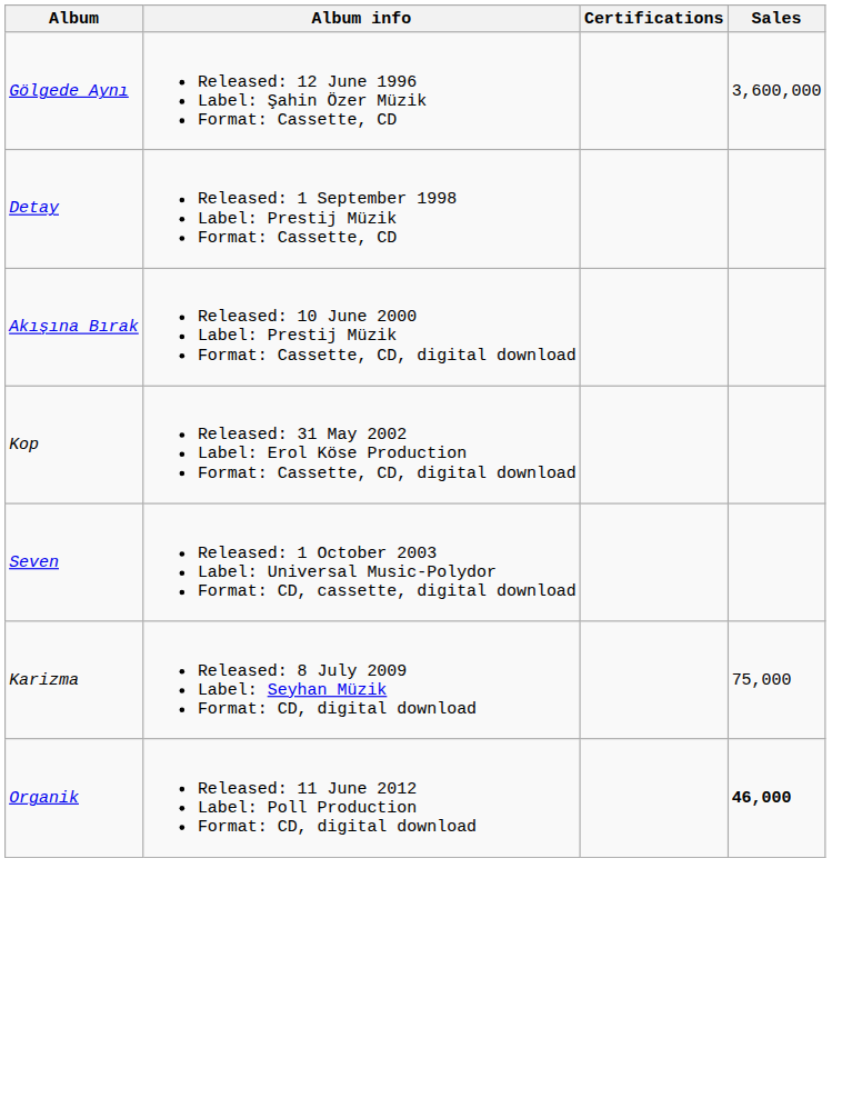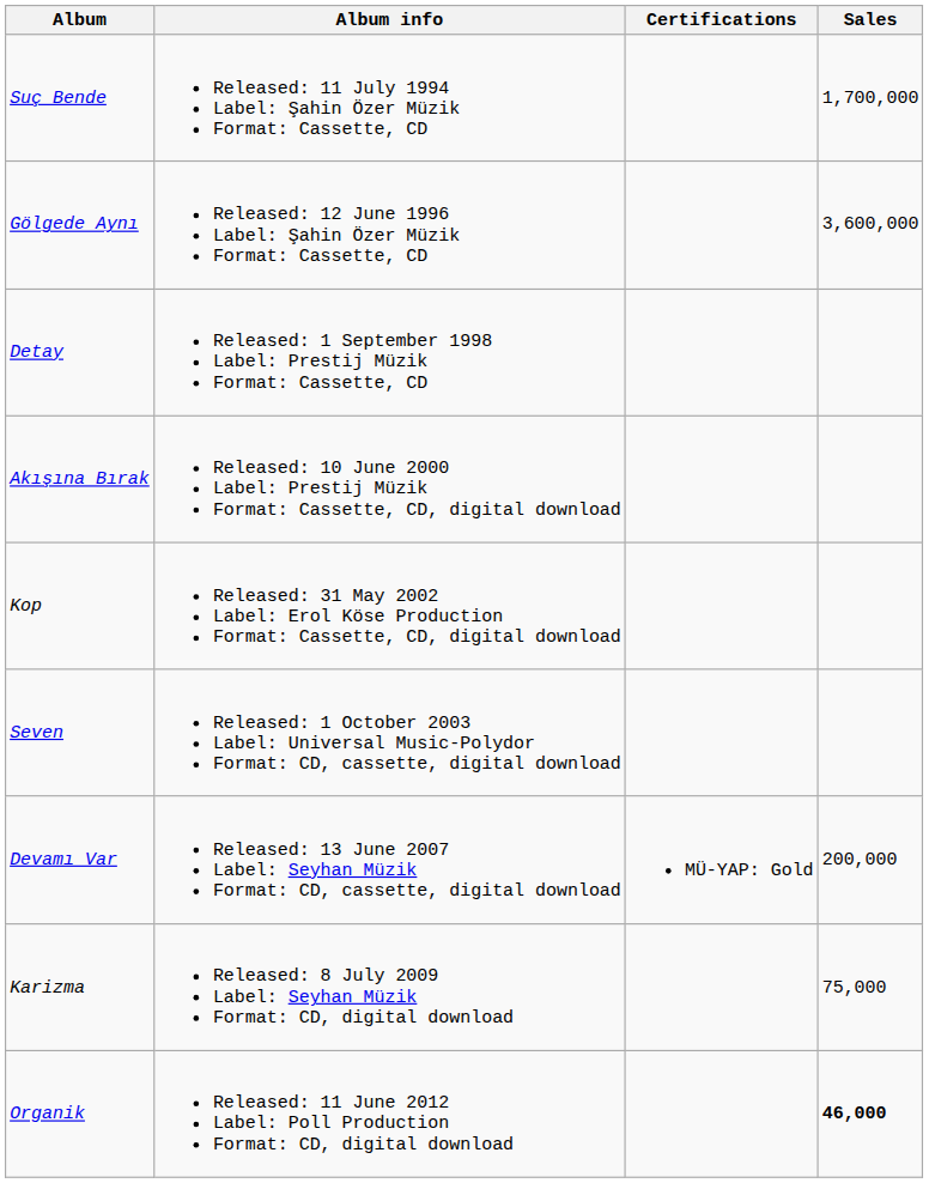 <table class="wikitable">
 <tr>
 <th>Album</th>
 <th>Album info</th>
 <th>Certifications</th>
 <th>Sales</th>
+</tr>
+<tr>
+<td><em><a href='#'>Suç Bende</a></em></td>
+<td><br><ul><li>Released: 11 July 1994</li><li>Label: Şahin Özer Müzik</li><li>Format: Cassette, CD</li></ul></td>
+<td></td>
+<td>1,700,000</td>
 </tr>
 <tr>
 <td><em><a href='#'>Gölgede Aynı</a></em></td>
 <td><br><ul><li>Released: 12 June 1996</li><li>Label: Şahin Özer Müzik</li><li>Format: Cassette, CD</li></ul></td>
 <td></td>
 <td>3,600,000</td>
 </tr>
 <tr>
 <td><em><a href='#'>Detay</a></em></td>
 <td><br><ul><li>Released: 1 September 1998</li><li>Label: Prestij Müzik</li><li>Format: Cassette, CD</li></ul></td>
 <td></td>
 </tr>
 <tr>
 <td><em><a href='#'>Akışına Bırak</a></em></td>
 <td><br><ul><li>Released: 10 June 2000</li><li>Label: Prestij Müzik</li><li>Format: Cassette, CD, digital download</li></ul></td>
 <td></td>
 <td></td>
 </tr>
 <tr>
 <td><em>Kop</em></td>
 <td><br><ul><li>Released: 31 May 2002</li><li>Label: Erol Köse Production</li><li>Format: Cassette, CD, digital download</li></ul></td>
 <td></td>
 <td></td>
 </tr>
 <tr>
 <td><em><a href='#'>Seven</a></em></td>
 <td><br><ul><li>Released: 1 October 2003</li><li>Label: Universal Music-Polydor</li><li>Format: CD, cassette, digital download</li></ul></td>
 <td></td>
 <td></td>
 </tr>
 <tr>
+<td><em><a href='#'>Devamı Var</a></em></td>
+<td><br><ul><li>Released: 13 June 2007</li><li>Label: <a href='#'>Seyhan Müzik</a></li><li>Format: CD, cassette, digital download</li></ul></td>
+<td><br><ul><li>MÜ-YAP: Gold</li></ul></td>
+<td>200,000</td>
+</tr>
+<tr>
 <td><em>Karizma</em></td>
 <td><br><ul><li>Released: 8 July 2009</li><li>Label: <a href='#'>Seyhan Müzik</a></li><li>Format: CD, digital download</li></ul></td>
 <td></td>
 <td>75,000</td>
 </tr>
 <tr>
 <td><em><a href='#'>Organik</a></em></td>
 <td><br><ul><li>Released: 11 June 2012</li><li>Label: Poll Production</li><li>Format: CD, digital download</li></ul></td>
 <td></td>
 <td><strong>46,000</strong></td>
 </tr>
 </table>
